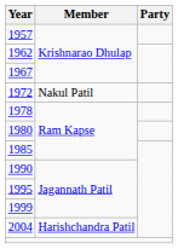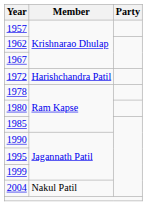 <table class="wikitable sortable">
 <tr>
 <th>Year</th>
 <th>Member</th>
 <th colspan="2">Party</th>
 </tr>
 <tr>
 <td><a href='#'>1957</a></td>
 <td rowspan="3"><a href='#'>Krishnarao Dhulap</a></td>
 <td></td>
 </tr>
 <tr>
 <td><a href='#'>1962</a></td>
 </tr>
 <tr>
 <td><a href='#'>1967</a></td>
 </tr>
 <tr>
 <td><a href='#'>1972</a></td>
-<td>Nakul Patil</td>
+<td><a href='#'>Harishchandra Patil</a></td>
 <td></td>
 </tr>
 <tr>
 <td><a href='#'>1978</a></td>
 <td rowspan="3"><a href='#'>Ram Kapse</a></td>
 <td></td>
 </tr>
 <tr>
 <td><a href='#'>1980</a></td>
 <td></td>
 </tr>
 <tr>
 <td><a href='#'>1985</a></td>
 </tr>
 <tr>
 <td><a href='#'>1990</a></td>
 <td rowspan="3"><a href='#'>Jagannath Patil</a></td>
 </tr>
 <tr>
 <td><a href='#'>1995</a></td>
 </tr>
 <tr>
 <td><a href='#'>1999</a></td>
 </tr>
 <tr>
 <td><a href='#'>2004</a></td>
-<td><a href='#'>Harishchandra Patil</a></td>
+<td>Nakul Patil</td>
 </tr>
 <tr>
 <td colspan="4"></td>
 </tr>
 </table>
